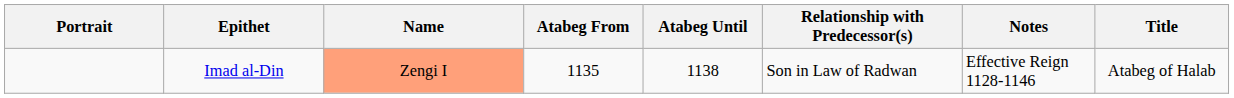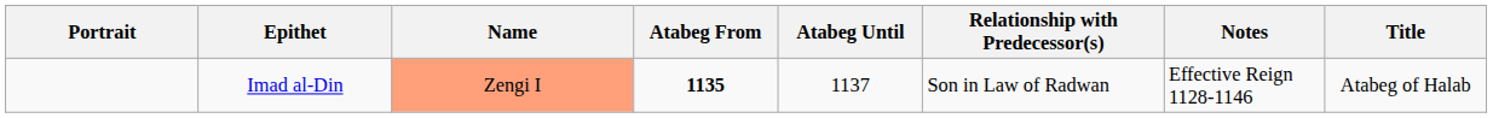 <table width=95% class="wikitable">
 <tr>
 <th width=12%>Portrait</th>
 <th width=12%>Epithet</th>
 <th width=15%>Name</th>
 <th width=9%>Atabeg From</th>
 <th width=9%>Atabeg Until</th>
 <th width=15%>Relationship with Predecessor(s)</th>
 <th width=10%>Notes</th>
 <th width=10%>Title</th>
 </tr>
 <tr>
 <td align="center"></td>
 <td align="center"><a href='#'>Imad al-Din</a></td>
 <td align="center" style="background: lightsalmon;">Zengi I</td>
-<td align="center">1135</td>
-<td align="center">1138</td>
+<td align="center"><strong>1135</strong></td>
+<td align="center">1137</td>
 <td>Son in Law of Radwan</td>
 <td>Effective Reign 1128-1146</td>
 <td align="center">Atabeg of Halab</td>
 </tr>
 </table>
